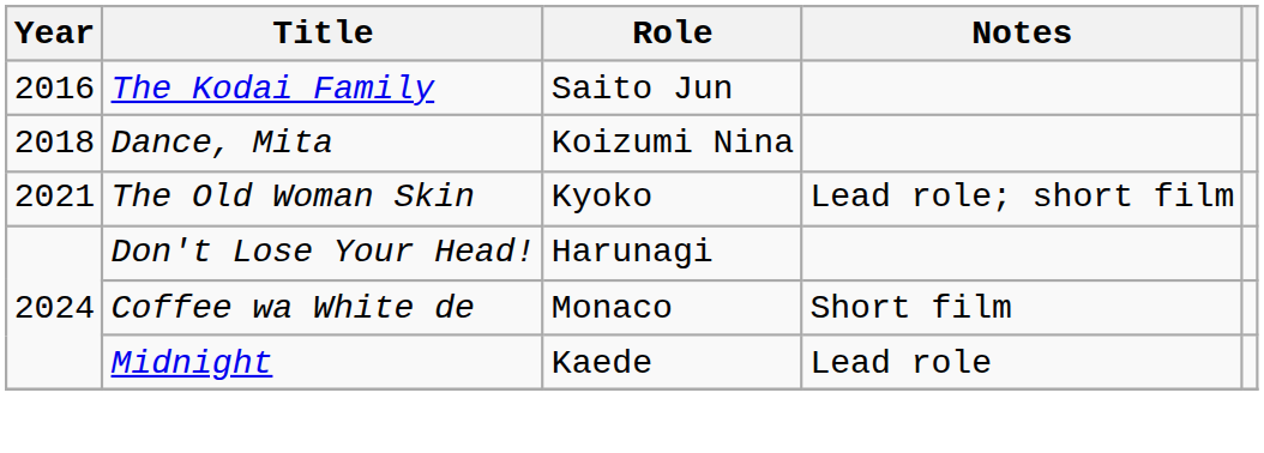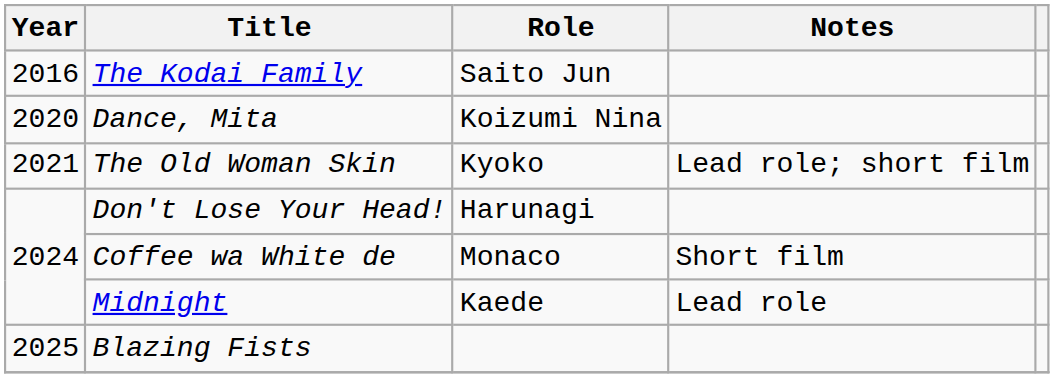 <table class="wikitable sortable">
 <tr>
 <th>Year</th>
 <th>Title</th>
 <th>Role</th>
 <th class="unsortable">Notes</th>
 <th class="unsortable"></th>
 </tr>
 <tr>
 <td>2016</td>
 <td><em><a href='#'>The Kodai Family</a></em></td>
 <td>Saito Jun</td>
 <td></td>
 <td></td>
 </tr>
 <tr>
-<td>2018</td>
+<td>2020</td>
 <td><em>Dance, Mita</em></td>
 <td>Koizumi Nina</td>
 <td></td>
 <td></td>
 </tr>
 <tr>
 <td>2021</td>
 <td><em>The Old Woman Skin</em></td>
 <td>Kyoko</td>
 <td>Lead role; short film</td>
 <td></td>
 </tr>
 <tr>
 <td rowspan=3>2024</td>
 <td><em>Don't Lose Your Head!</em></td>
 <td>Harunagi</td>
 <td></td>
 <td></td>
 </tr>
 <tr>
 <td><em>Coffee wa White de</em></td>
 <td>Monaco</td>
 <td>Short film</td>
 <td></td>
 </tr>
 <tr>
 <td><em><a href='#'>Midnight</a></em></td>
 <td>Kaede</td>
 <td>Lead role</td>
 <td></td>
 </tr>
 <tr>
+<td>2025</td>
+<td><em>Blazing Fists</em></td>
+<td></td>
+<td></td>
+<td></td>
+</tr>
+<tr>
 </tr>
 </table>
